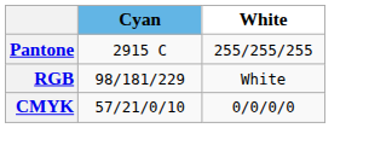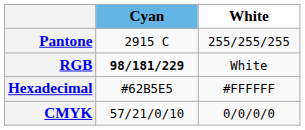 <table class="wikitable" style="text-align:center;">
 <tr>
 <th></th>
 <th style="background:#62B5E5; width:100px">Cyan</th>
 <th style="background:#FFFFFF; width:100px"><span>White</span></th>
 </tr>
 <tr>
 <td style="background:#F2F2F2; text-align:right"><strong><a href='#'>Pantone</a></strong></td>
 <td><code>2915 C</code></td>
 <td><code>255/255/255</code></td>
 </tr>
 <tr>
 <td style="background:#F2F2F2; text-align:right"><strong><a href='#'>RGB</a></strong></td>
-<td><code>98/181/229</code></td>
+<td><strong><code>98/181/229</code></strong></td>
 <td><code>White</code></td>
+</tr>
+<tr>
+<td style="background:#F2F2F2; text-align:right"><strong><a href='#'>Hexadecimal</a></strong></td>
+<td><code>#62B5E5</code></td>
+<td><code>#FFFFFF</code></td>
 </tr>
 <tr>
 <td style="background:#F2F2F2; text-align:right"><strong><a href='#'>CMYK</a></strong></td>
 <td><code>57/21/0/10</code></td>
 <td><code>0/0/0/0</code></td>
 </tr>
 </table>
